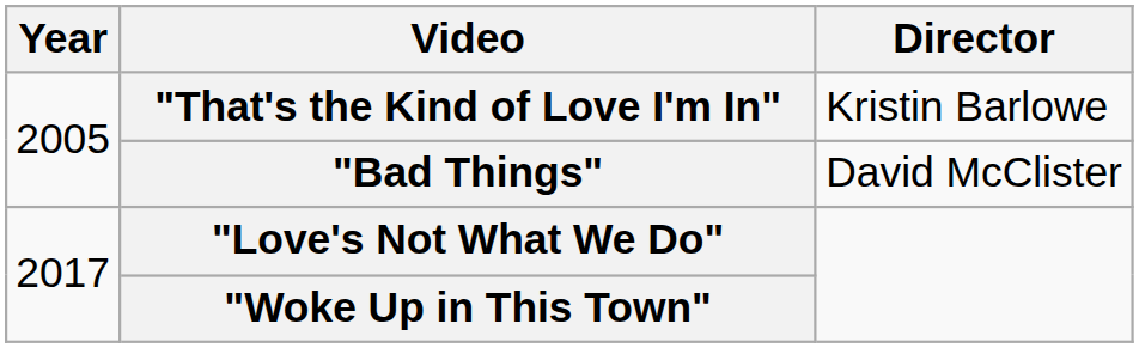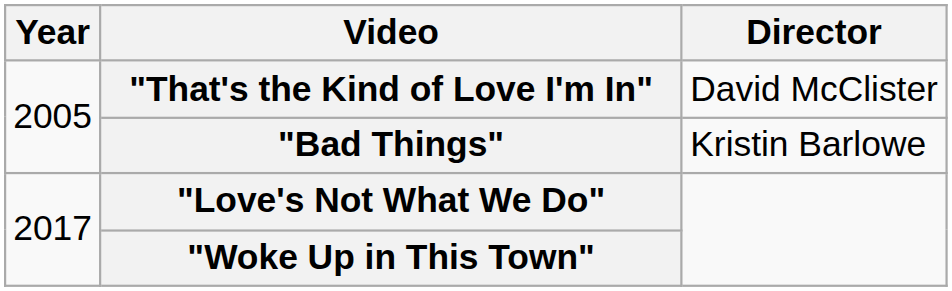 <table class="wikitable plainrowheaders">
 <tr>
 <th>Year</th>
 <th style="width:16em;">Video</th>
 <th>Director</th>
 </tr>
 <tr>
 <td rowspan="2">2005</td>
 <th scope="row">"That's the Kind of Love I'm In"</th>
-<td>Kristin Barlowe</td>
+<td>David McClister</td>
 </tr>
 <tr>
 <th scope="row">"Bad Things"</th>
-<td>David McClister</td>
+<td>Kristin Barlowe</td>
 </tr>
 <tr>
 <td rowspan="2">2017</td>
 <th scope="row">"Love's Not What We Do"</th>
 </tr>
 <tr>
 <th scope="row">"Woke Up in This Town"</th>
 </tr>
 </table>
